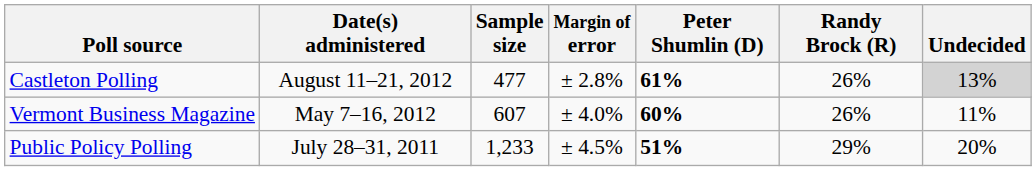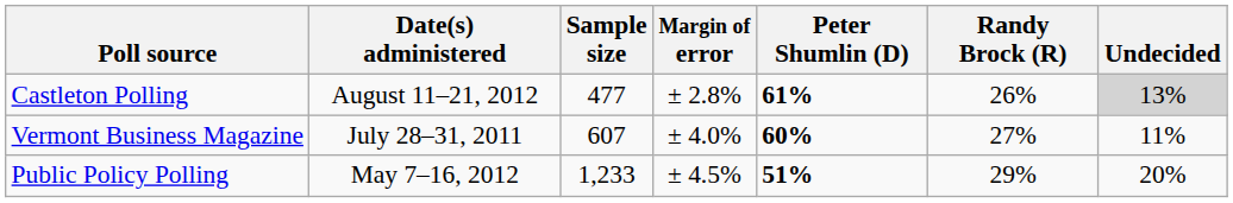 <table class="wikitable">
 <tr valign= bottom>
 <th>Poll source</th>
 <th style="width:150px;">Date(s)<br>administered</th>
 <th class=small>Sample<br>size</th>
 <th><small>Margin of</small><br>error</th>
 <th style="width:100px;">Peter<br>Shumlin (D)</th>
 <th style="width:100px;">Randy<br>Brock (R)</th>
 <th>Undecided</th>
 </tr>
 <tr>
 <td><a href='#'>Castleton Polling</a></td>
 <td align=center>August 11–21, 2012</td>
 <td align=center>477</td>
 <td align=center>± 2.8%</td>
 <td><strong>61%</strong></td>
 <td align=center>26%</td>
 <td align=center style="background: lightgrey;">13%</td>
 </tr>
 <tr>
 <td><a href='#'>Vermont Business Magazine</a></td>
-<td align=center>May 7–16, 2012</td>
+<td align=center>July 28–31, 2011</td>
 <td align=center>607</td>
 <td align=center>± 4.0%</td>
 <td><strong>60%</strong></td>
-<td align=center>26%</td>
+<td align=center>27%</td>
 <td align=center>11%</td>
 </tr>
 <tr>
 <td><a href='#'>Public Policy Polling</a></td>
-<td align=center>July 28–31, 2011</td>
+<td align=center>May 7–16, 2012</td>
 <td align=center>1,233</td>
 <td align=center>± 4.5%</td>
 <td><strong>51%</strong></td>
 <td align=center>29%</td>
 <td align=center>20%</td>
 </tr>
 </table>
